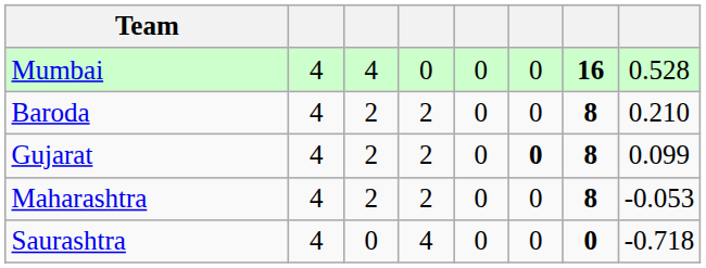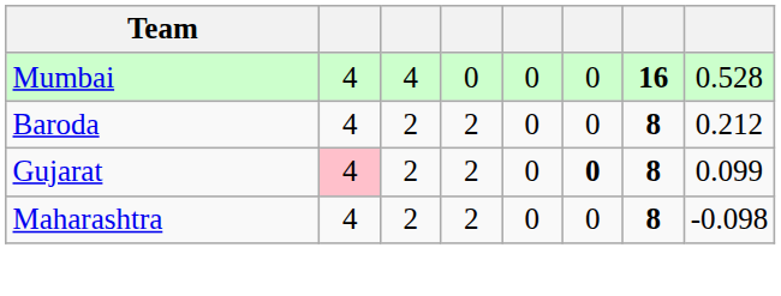 <table class="wikitable" style="text-align:center">
 <tr>
 <th style="width:160px">Team</th>
 <th style="width:25px"></th>
 <th style="width:25px"></th>
 <th style="width:25px"></th>
 <th style="width:25px"></th>
 <th style="width:25px"></th>
 <th style="width:25px"></th>
 <th style="width:25px"></th>
 </tr>
 <tr style="background:#cfc;">
 <td style="text-align:left"><a href='#'>Mumbai</a></td>
 <td>4</td>
 <td>4</td>
 <td>0</td>
 <td>0</td>
 <td>0</td>
 <td><strong>16</strong></td>
 <td>0.528</td>
 </tr>
 <tr>
 <td style="text-align:left"><a href='#'>Baroda</a></td>
 <td>4</td>
 <td>2</td>
 <td>2</td>
 <td>0</td>
 <td>0</td>
 <td><strong>8</strong></td>
-<td>0.210</td>
+<td>0.212</td>
 </tr>
 <tr>
 <td style="text-align:left"><a href='#'>Gujarat</a></td>
-<td>4</td>
+<td style="background: pink;">4</td>
 <td>2</td>
 <td>2</td>
 <td>0</td>
 <td><strong>0</strong></td>
 <td><strong>8</strong></td>
 <td>0.099</td>
 </tr>
 <tr>
 <td style="text-align:left"><a href='#'>Maharashtra</a></td>
 <td>4</td>
 <td>2</td>
 <td>2</td>
 <td>0</td>
 <td>0</td>
 <td><strong>8</strong></td>
-<td>-0.053</td>
-</tr>
-<tr>
-<td style="text-align:left"><a href='#'>Saurashtra</a></td>
-<td>4</td>
-<td>0</td>
-<td>4</td>
-<td>0</td>
-<td>0</td>
-<td><strong>0</strong></td>
-<td>-0.718</td>
+<td>-0.098</td>
 </tr>
 </table>
